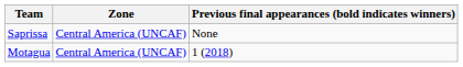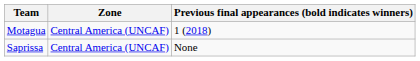 <table class="wikitable">
 <tr>
 <th>Team</th>
 <th>Zone</th>
 <th>Previous final appearances (bold indicates winners)</th>
 </tr>
 <tr>
+<td> <a href='#'>Motagua</a></td>
+<td><a href='#'>Central America (UNCAF)</a></td>
+<td>1 (<a href='#'>2018</a>)</td>
+</tr>
+<tr>
 <td> <a href='#'>Saprissa</a></td>
 <td><a href='#'>Central America (UNCAF)</a></td>
 <td>None</td>
 </tr>
-<tr>
-<td> <a href='#'>Motagua</a></td>
-<td><a href='#'>Central America (UNCAF)</a></td>
-<td>1 (<a href='#'>2018</a>)</td>
-</tr>
 </table>
